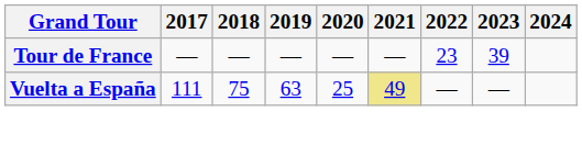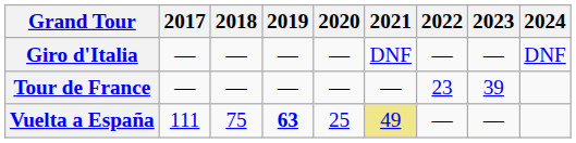 <table class="wikitable plainrowheaders">
 <tr>
 <th scope="col"><a href='#'>Grand Tour</a></th>
 <th scope="col">2017</th>
 <th scope="col">2018</th>
 <th scope="col">2019</th>
 <th scope="col">2020</th>
 <th scope="col">2021</th>
 <th scope="col">2022</th>
 <th scope="col">2023</th>
 <th scope="col">2024</th>
+</tr>
+<tr style="text-align:center;">
+<th scope="row"> <a href='#'>Giro d'Italia</a></th>
+<td>—</td>
+<td>—</td>
+<td>—</td>
+<td>—</td>
+<td><a href='#'>DNF</a></td>
+<td>—</td>
+<td>—</td>
+<td><a href='#'>DNF</a></td>
 </tr>
 <tr style="text-align:center;">
 <th scope="row"> <a href='#'>Tour de France</a></th>
 <td>—</td>
 <td>—</td>
 <td>—</td>
 <td>—</td>
 <td>—</td>
 <td><a href='#'>23</a></td>
 <td><a href='#'>39</a></td>
 <td></td>
 </tr>
 <tr style="text-align:center;">
 <th scope="row"> <a href='#'>Vuelta a España</a></th>
 <td><a href='#'>111</a></td>
 <td><a href='#'>75</a></td>
-<td><a href='#'>63</a></td>
+<td><strong><a href='#'>63</a></strong></td>
 <td><a href='#'>25</a></td>
 <td style="background: khaki;"><a href='#'>49</a></td>
 <td>—</td>
 <td>—</td>
 <td></td>
 </tr>
 </table>
